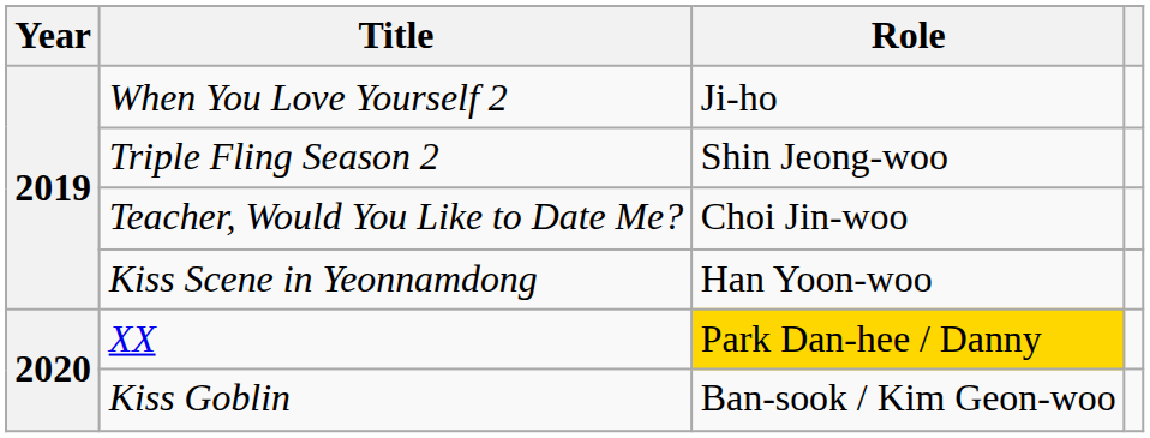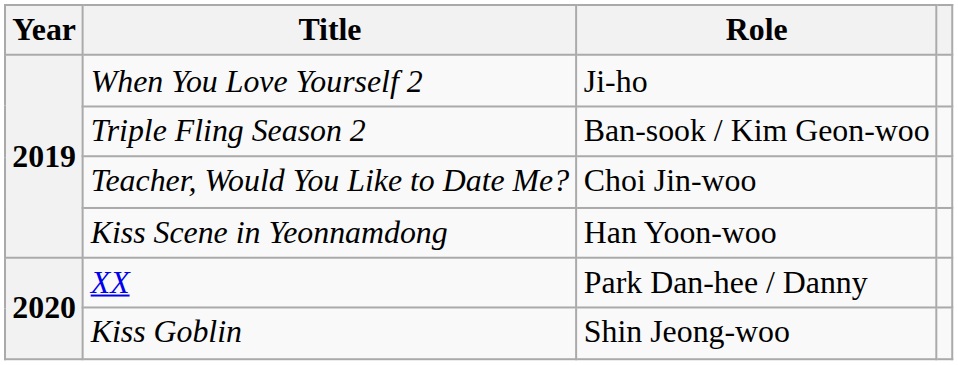 <table class="wikitable plainrowheaders sortable">
 <tr>
 <th scope="col">Year</th>
 <th scope="col">Title</th>
 <th scope="col">Role</th>
 <th scope="col" class="unsortable"></th>
 </tr>
 <tr>
 <th scope="row"rowspan="4">2019</th>
 <td><em>When You Love Yourself 2</em></td>
 <td>Ji-ho</td>
 <td align="center"></td>
 </tr>
 <tr>
 <td><em>Triple Fling Season 2</em></td>
-<td>Shin Jeong-woo</td>
+<td>Ban-sook / Kim Geon-woo</td>
 <td align="center"></td>
 </tr>
 <tr>
 <td><em>Teacher, Would You Like to Date Me?</em></td>
 <td>Choi Jin-woo</td>
 <td align="center"></td>
 </tr>
 <tr>
 <td><em>Kiss Scene in Yeonnamdong</em></td>
 <td>Han Yoon-woo</td>
 <td align="center"></td>
 </tr>
 <tr>
 <th scope="row" rowspan="2">2020</th>
 <td><em><a href='#'>XX</a></em></td>
-<td style="background: gold;">Park Dan-hee / Danny</td>
+<td>Park Dan-hee / Danny</td>
 <td align="center"></td>
 </tr>
 <tr>
 <td><em>Kiss Goblin</em></td>
-<td>Ban-sook / Kim Geon-woo</td>
+<td>Shin Jeong-woo</td>
 <td align="center"></td>
 </tr>
 </table>
